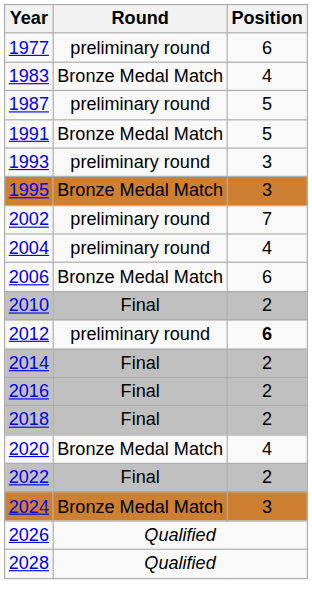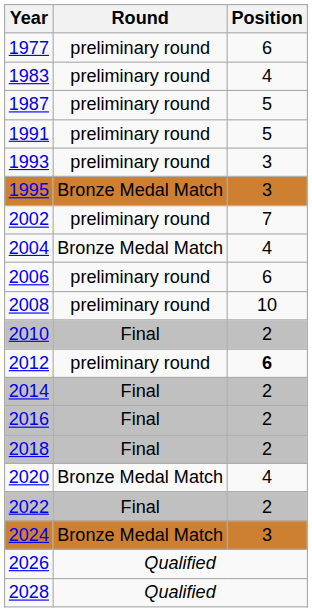 <table class="wikitable" style="text-align: center;">
 <tr>
 <th>Year</th>
 <th>Round</th>
 <th>Position</th>
 </tr>
 <tr>
 <td> <a href='#'>1977</a></td>
 <td>preliminary round</td>
 <td>6</td>
 </tr>
 <tr>
 <td> <a href='#'>1983</a></td>
-<td>Bronze Medal Match</td>
+<td>preliminary round</td>
 <td>4</td>
 </tr>
 <tr>
 <td> <a href='#'>1987</a></td>
 <td>preliminary round</td>
 <td>5</td>
 </tr>
 <tr>
 <td> <a href='#'>1991</a></td>
-<td>Bronze Medal Match</td>
+<td>preliminary round</td>
 <td>5</td>
 </tr>
 <tr>
 <td> <a href='#'>1993</a></td>
 <td>preliminary round</td>
 <td>3</td>
 </tr>
 <tr style="background:#CD7F32;">
 <td> <a href='#'>1995</a></td>
 <td>Bronze Medal Match</td>
 <td>3</td>
 </tr>
 <tr>
 <td> <a href='#'>2002</a></td>
 <td>preliminary round</td>
 <td>7</td>
 </tr>
 <tr>
 <td> <a href='#'>2004</a></td>
-<td>preliminary round</td>
+<td>Bronze Medal Match</td>
 <td>4</td>
 </tr>
 <tr>
 <td> <a href='#'>2006</a></td>
-<td>Bronze Medal Match</td>
+<td>preliminary round</td>
 <td>6</td>
+</tr>
+<tr>
+<td> <a href='#'>2008</a></td>
+<td>preliminary round</td>
+<td>10</td>
 </tr>
 <tr style="background:silver;">
 <td> <a href='#'>2010</a></td>
 <td>Final</td>
 <td>2</td>
 </tr>
 <tr>
 <td> <a href='#'>2012</a></td>
 <td>preliminary round</td>
 <td><strong>6</strong></td>
 </tr>
 <tr style="background:silver;">
 <td> <a href='#'>2014</a></td>
 <td>Final</td>
 <td>2</td>
 </tr>
 <tr style="background:silver;">
 <td> <a href='#'>2016</a></td>
 <td>Final</td>
 <td>2</td>
 </tr>
 <tr style="background:silver;">
 <td> <a href='#'>2018</a></td>
 <td>Final</td>
 <td>2</td>
 </tr>
 <tr>
 <td> <a href='#'>2020</a></td>
 <td>Bronze Medal Match</td>
 <td>4</td>
 </tr>
 <tr style="background:silver;">
 <td> <a href='#'>2022</a></td>
 <td>Final</td>
 <td>2</td>
 </tr>
 <tr style="background:#CD7F32;">
 <td> <a href='#'>2024</a></td>
 <td>Bronze Medal Match</td>
 <td>3</td>
 </tr>
 <tr>
 <td> <a href='#'>2026</a></td>
 <td colspan=2><em>Qualified</em></td>
 </tr>
 <tr>
 <td> <a href='#'>2028</a></td>
 <td colspan=2><em>Qualified</em></td>
 </tr>
 </table>
